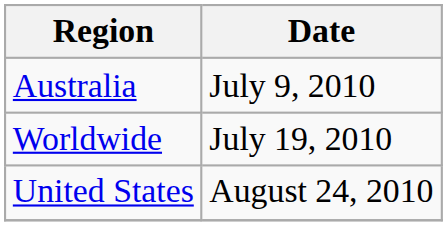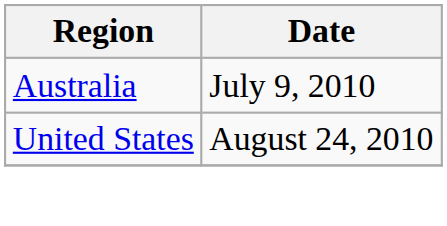 <table class="wikitable">
 <tr>
 <th>Region</th>
 <th>Date</th>
 </tr>
 <tr>
 <td><a href='#'>Australia</a></td>
 <td>July 9, 2010</td>
 </tr>
 <tr>
-<td><a href='#'>Worldwide</a></td>
-<td>July 19, 2010</td>
-</tr>
-<tr>
 <td><a href='#'>United States</a></td>
 <td>August 24, 2010</td>
 </tr>
 <tr>
 </tr>
 </table>
